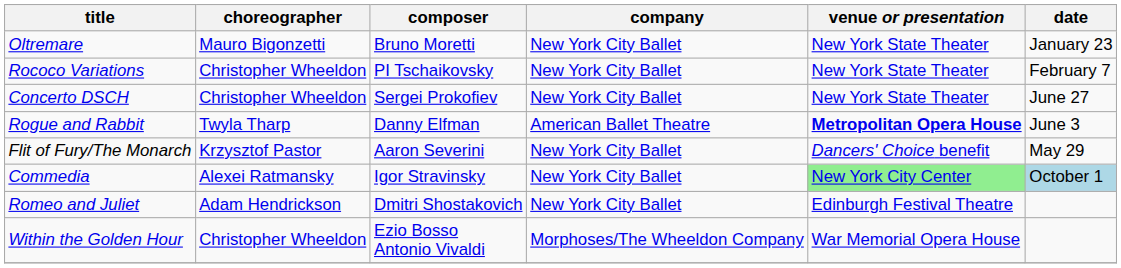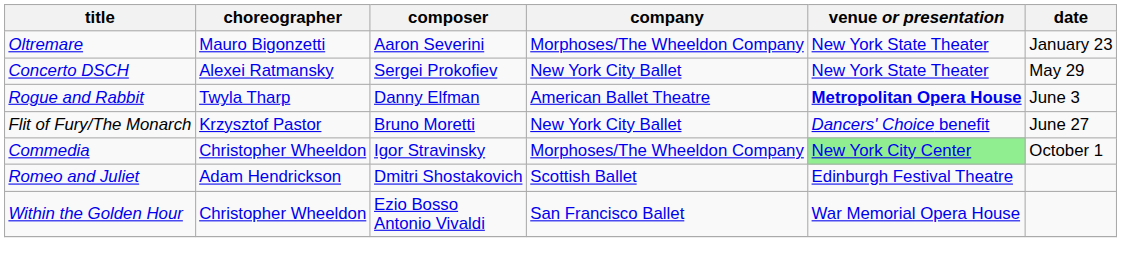 <table class="wikitable sortable">
 <tr>
 <th>title</th>
 <th>choreographer</th>
 <th>composer</th>
 <th>company</th>
 <th>venue <em>or presentation</em></th>
 <th>date</th>
 </tr>
 <tr>
 <td><em><a href='#'>Oltremare</a></em></td>
 <td><a href='#'>Mauro Bigonzetti</a></td>
-<td><a href='#'>Bruno Moretti</a></td>
-<td><a href='#'>New York City Ballet</a></td>
+<td><a href='#'>Aaron Severini</a></td>
+<td><a href='#'>Morphoses/The Wheeldon Company</a></td>
 <td><a href='#'>New York State Theater</a></td>
 <td>January 23</td>
 </tr>
 <tr>
-<td><em><a href='#'>Rococo Variations</a></em></td>
-<td><a href='#'>Christopher Wheeldon</a></td>
-<td><a href='#'>PI Tschaikovsky</a></td>
-<td><a href='#'>New York City Ballet</a></td>
-<td><a href='#'>New York State Theater</a></td>
-<td>February 7</td>
-</tr>
-<tr>
 <td><em><a href='#'>Concerto DSCH</a></em></td>
-<td><a href='#'>Christopher Wheeldon</a></td>
+<td><a href='#'>Alexei Ratmansky</a></td>
 <td><a href='#'>Sergei Prokofiev</a></td>
 <td><a href='#'>New York City Ballet</a></td>
 <td><a href='#'>New York State Theater</a></td>
-<td>June 27</td>
+<td>May 29</td>
 </tr>
 <tr>
 <td><em><a href='#'>Rogue and Rabbit</a></em></td>
 <td><a href='#'>Twyla Tharp</a></td>
 <td><a href='#'>Danny Elfman</a></td>
 <td><a href='#'>American Ballet Theatre</a></td>
 <td><strong><a href='#'>Metropolitan Opera House</a></strong></td>
 <td>June 3</td>
 </tr>
 <tr>
 <td><em>Flit of Fury/The Monarch</em></td>
 <td><a href='#'>Krzysztof Pastor</a></td>
-<td><a href='#'>Aaron Severini</a></td>
+<td><a href='#'>Bruno Moretti</a></td>
 <td><a href='#'>New York City Ballet</a></td>
 <td><a href='#'><em>Dancers' Choice</em> benefit</a></td>
-<td>May 29</td>
+<td>June 27</td>
 </tr>
 <tr>
 <td><em><a href='#'>Commedia</a></em></td>
-<td><a href='#'>Alexei Ratmansky</a></td>
+<td><a href='#'>Christopher Wheeldon</a></td>
 <td><a href='#'>Igor Stravinsky</a></td>
-<td><a href='#'>New York City Ballet</a></td>
+<td><a href='#'>Morphoses/The Wheeldon Company</a></td>
 <td style="background: lightgreen;"><a href='#'>New York City Center</a></td>
-<td style="background: lightblue;">October 1</td>
+<td>October 1</td>
 </tr>
 <tr>
 <td><em><a href='#'>Romeo and Juliet</a></em></td>
 <td><a href='#'>Adam Hendrickson</a></td>
 <td><a href='#'>Dmitri Shostakovich</a></td>
-<td><a href='#'>New York City Ballet</a></td>
+<td><a href='#'>Scottish Ballet</a></td>
 <td><a href='#'>Edinburgh Festival Theatre</a></td>
 <td></td>
 </tr>
 <tr>
 <td><em><a href='#'>Within the Golden Hour</a></em></td>
 <td><a href='#'>Christopher Wheeldon</a></td>
 <td><a href='#'>Ezio Bosso</a><br><a href='#'>Antonio Vivaldi</a></td>
-<td><a href='#'>Morphoses/The Wheeldon Company</a></td>
+<td><a href='#'>San Francisco Ballet</a></td>
 <td><a href='#'>War Memorial Opera House</a></td>
 <td></td>
 </tr>
 <tr>
 </tr>
 </table>
